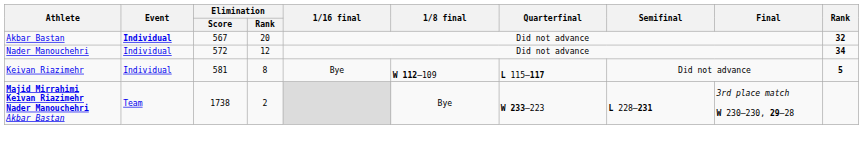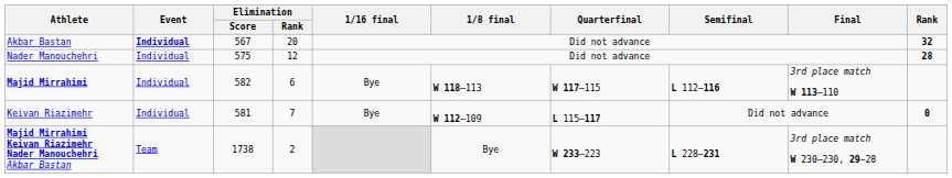 <table class="wikitable" width="98%" style="text-align:left; font-size:90%">
 <tr>
 <th rowspan="2" width="13%">Athlete</th>
 <th rowspan="2" width="8%">Event</th>
 <th colspan="2">Elimination</th>
 <th rowspan="2" width="12%">1/16 final</th>
 <th rowspan="2" width="12%">1/8 final</th>
 <th rowspan="2" width="12%">Quarterfinal</th>
 <th rowspan="2" width="12%">Semifinal</th>
 <th rowspan="2" width="12%">Final</th>
 <th rowspan="2" width="4%">Rank</th>
 </tr>
 <tr>
 <th width="6%">Score</th>
 <th width="4%">Rank</th>
 </tr>
 <tr>
 <td><a href='#'>Akbar Bastan</a></td>
 <td><strong><a href='#'>Individual</a></strong></td>
 <td align="center">567</td>
 <td align="center">20</td>
 <td colspan=5  align=center>Did not advance</td>
 <td align="center"><strong>32</strong></td>
 </tr>
 <tr>
 <td><a href='#'>Nader Manouchehri</a></td>
 <td><a href='#'>Individual</a></td>
-<td align="center">572</td>
+<td align="center">575</td>
 <td align="center">12</td>
 <td colspan=5  align=center>Did not advance</td>
-<td align="center"><strong>34</strong></td>
+<td align="center"><strong>28</strong></td>
+</tr>
+<tr>
+<td><strong><a href='#'>Majid Mirrahimi</a></strong></td>
+<td><a href='#'>Individual</a></td>
+<td align="center">582</td>
+<td align="center">6 <strong></strong></td>
+<td align=center>Bye</td>
+<td><br><strong>W</strong> <strong>118</strong>–113</td>
+<td><br><strong>W</strong> <strong>117</strong>–115</td>
+<td><br><strong>L</strong> 112–<strong>116</strong></td>
+<td><em>3rd place match</em><br><br><strong>W</strong> <strong>113</strong>–110</td>
+<td align="center"></td>
 </tr>
 <tr>
 <td><a href='#'>Keivan Riazimehr</a></td>
 <td><a href='#'>Individual</a></td>
 <td align="center">581</td>
-<td align="center">8 <strong></strong></td>
+<td align="center">7 <strong></strong></td>
 <td align=center>Bye</td>
 <td><br><strong>W</strong> <strong>112</strong>–109</td>
 <td><br><strong>L</strong> 115–<strong>117</strong></td>
 <td colspan=2  align=center>Did not advance</td>
-<td align="center"><strong>5</strong></td>
+<td align="center"><strong>0</strong></td>
 </tr>
 <tr>
 <td><strong><a href='#'>Majid Mirrahimi</a><br><a href='#'>Keivan Riazimehr</a><br><a href='#'>Nader Manouchehri</a></strong><br><em><a href='#'>Akbar Bastan</a></em></td>
 <td><a href='#'>Team</a></td>
 <td align="center">1738</td>
 <td align="center">2 <strong></strong></td>
 <td bgcolor=#DCDCDC></td>
 <td align=center>Bye</td>
 <td><br><strong>W</strong> <strong>233</strong>–223</td>
 <td><br><strong>L</strong> 228–<strong>231</strong></td>
 <td><em>3rd place match</em><br><br><strong>W</strong> 230–230, <strong>29</strong>–28 </td>
 <td align="center"></td>
 </tr>
 </table>
